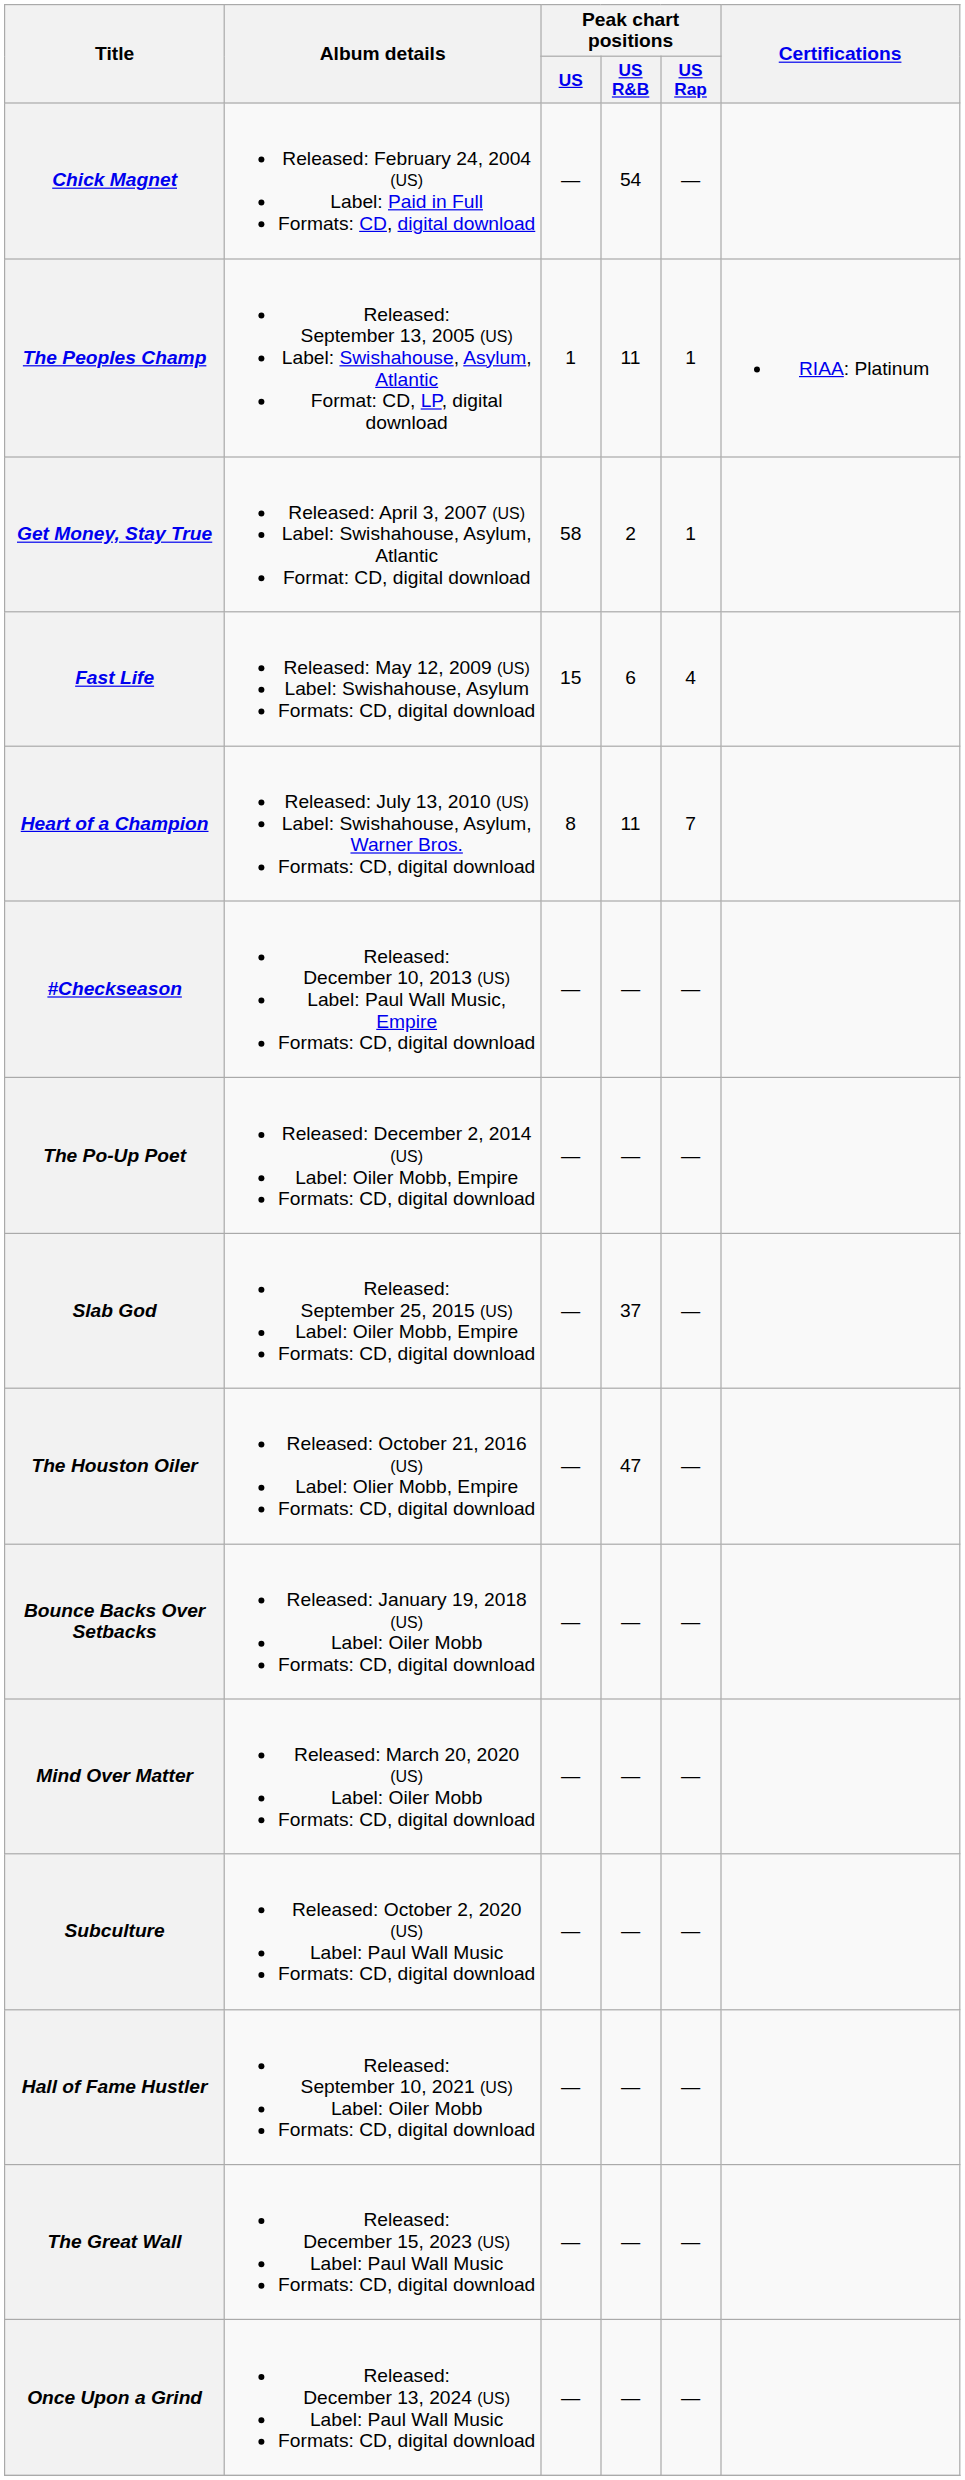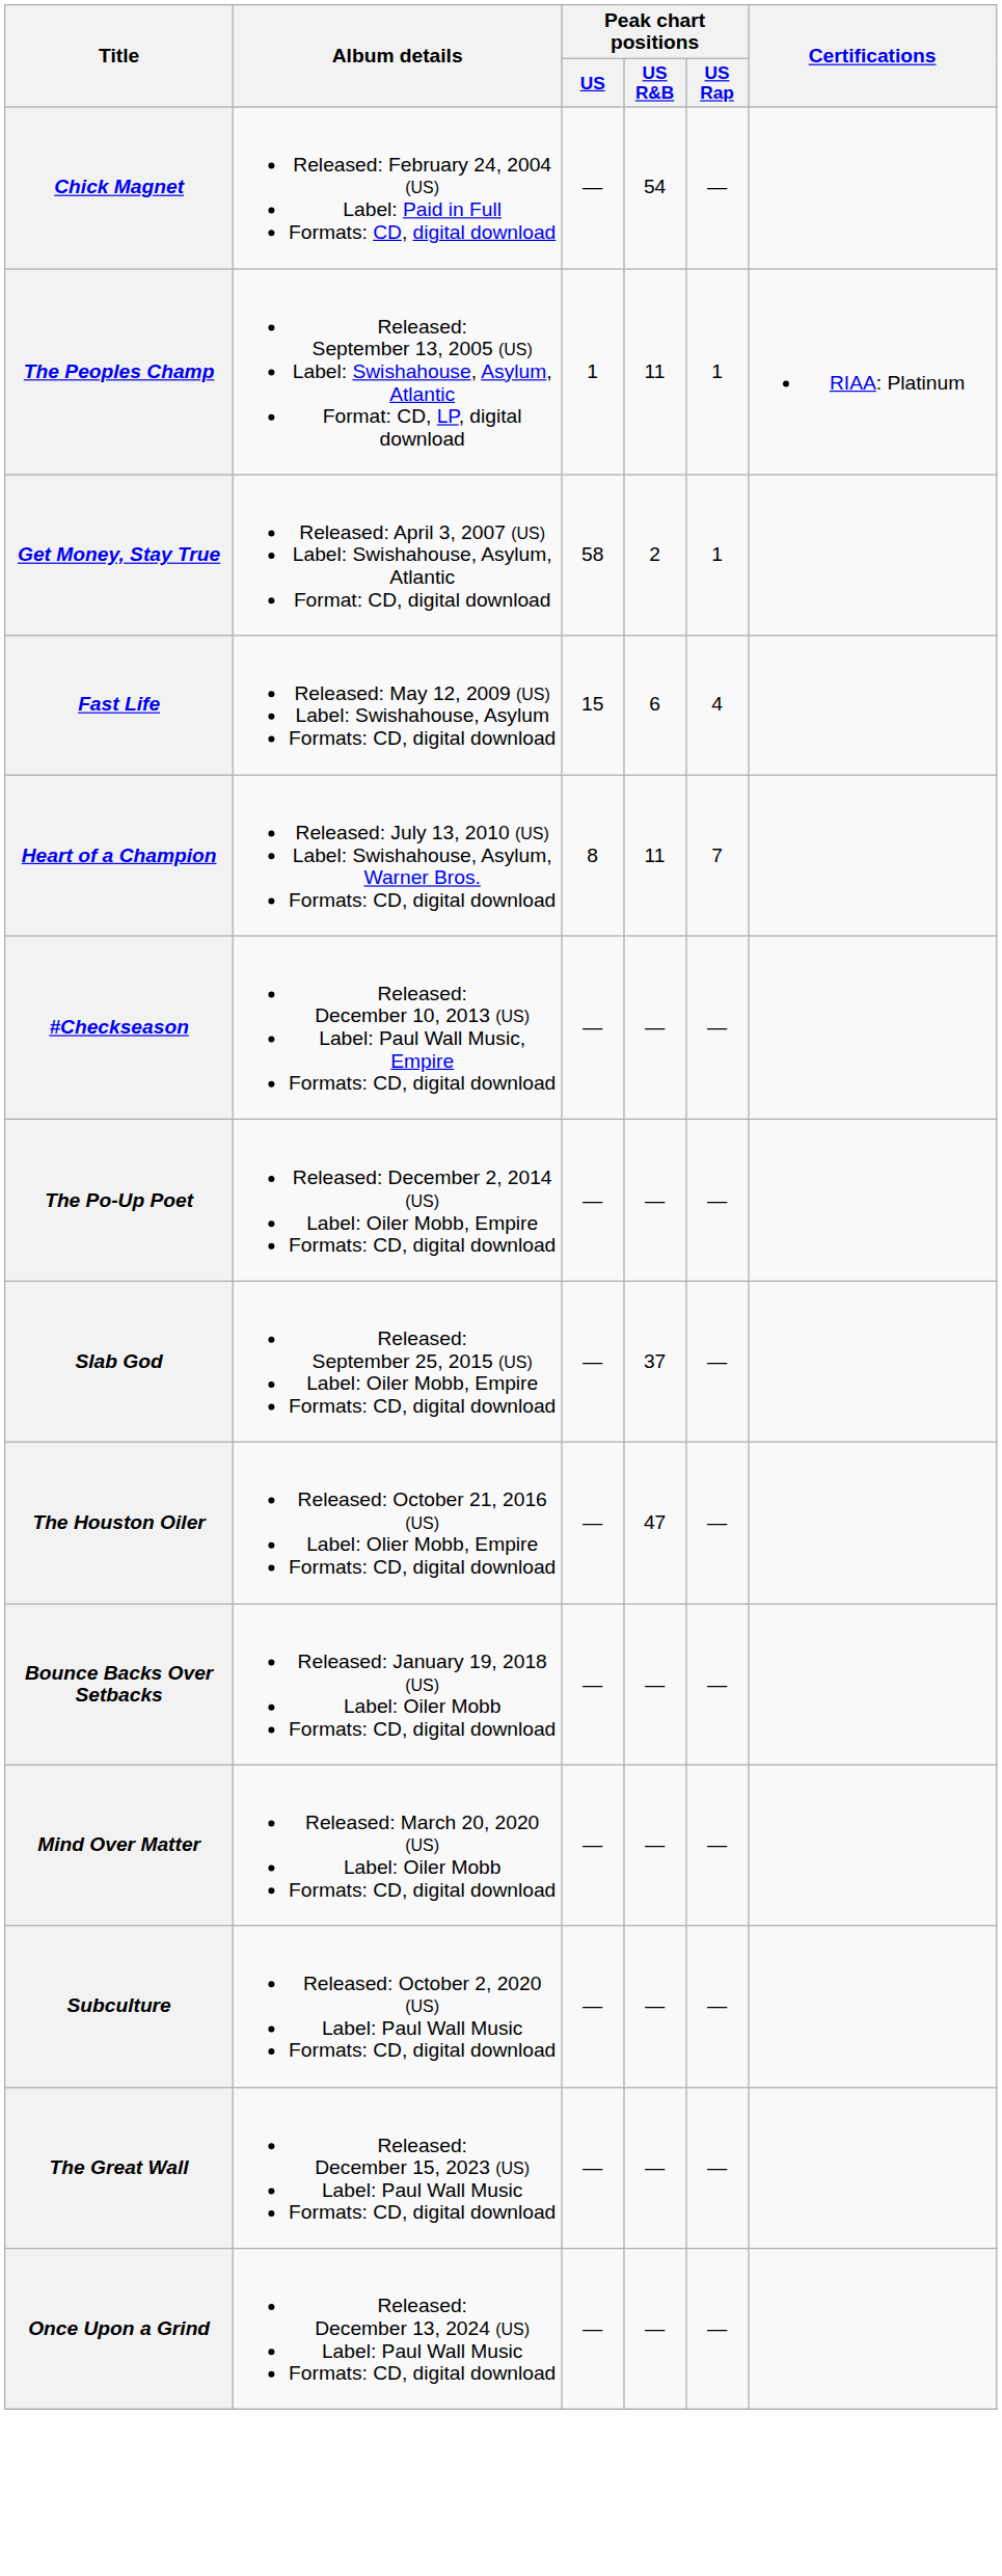 <table class="wikitable plainrowheaders" style="text-align:center;">
 <tr>
 <th scope="col" rowspan="2" style="width:11em;">Title</th>
 <th scope="col" rowspan="2" style="width:16em;">Album details</th>
 <th scope="col" colspan="3">Peak chart positions</th>
 <th scope="col" rowspan="2" style="width:12em;"><a href='#'>Certifications</a></th>
 </tr>
 <tr>
 <th scope="col" style="width:3em;font-size:90%;"><a href='#'>US</a><br></th>
 <th scope="col" style="width:3em;font-size:90%;"><a href='#'>US<br>R&B</a><br></th>
 <th scope="col" style="width:3em;font-size:90%;"><a href='#'>US Rap</a><br></th>
 </tr>
 <tr>
 <th scope="row"><em><a href='#'>Chick Magnet</a></em></th>
 <td><br><ul><li>Released: February 24, 2004 <small>(US)</small></li><li>Label: <a href='#'>Paid in Full</a></li><li>Formats: <a href='#'>CD</a>, <a href='#'>digital download</a></li></ul></td>
 <td>—</td>
 <td>54</td>
 <td>—</td>
 <td></td>
 </tr>
 <tr>
 <th scope="row"><em><a href='#'>The Peoples Champ</a></em></th>
 <td><br><ul><li>Released: September 13, 2005 <small>(US)</small></li><li>Label: <a href='#'>Swishahouse</a>, <a href='#'>Asylum</a>, <a href='#'>Atlantic</a></li><li>Format: CD, <a href='#'>LP</a>, digital download</li></ul></td>
 <td>1</td>
 <td>11</td>
 <td>1</td>
 <td><br><ul><li><a href='#'>RIAA</a>: Platinum</li></ul></td>
 </tr>
 <tr>
 <th scope="row"><em><a href='#'>Get Money, Stay True</a></em></th>
 <td><br><ul><li>Released: April 3, 2007 <small>(US)</small></li><li>Label: Swishahouse, Asylum, Atlantic</li><li>Format: CD, digital download</li></ul></td>
 <td>58</td>
 <td>2</td>
 <td>1</td>
 <td></td>
 </tr>
 <tr>
 <th scope="row"><em><a href='#'>Fast Life</a></em></th>
 <td><br><ul><li>Released: May 12, 2009 <small>(US)</small></li><li>Label: Swishahouse, Asylum</li><li>Formats: CD, digital download</li></ul></td>
 <td>15</td>
 <td>6</td>
 <td>4</td>
 <td></td>
 </tr>
 <tr>
 <th scope="row"><em><a href='#'>Heart of a Champion</a></em></th>
 <td><br><ul><li>Released: July 13, 2010 <small>(US)</small></li><li>Label: Swishahouse, Asylum, <a href='#'>Warner Bros.</a></li><li>Formats: CD, digital download</li></ul></td>
 <td>8</td>
 <td>11</td>
 <td>7</td>
 <td></td>
 </tr>
 <tr>
 <th scope="row"><em><a href='#'>#Checkseason</a></em></th>
 <td><br><ul><li>Released: December 10, 2013 <small>(US)</small></li><li>Label: Paul Wall Music, <a href='#'>Empire</a></li><li>Formats: CD, digital download</li></ul></td>
 <td>—</td>
 <td>—</td>
 <td>—</td>
 <td></td>
 </tr>
 <tr>
 <th scope="row"><em>The Po-Up Poet</em></th>
 <td><br><ul><li>Released: December 2, 2014 <small>(US)</small></li><li>Label: Oiler Mobb, Empire</li><li>Formats: CD, digital download</li></ul></td>
 <td>—</td>
 <td>—</td>
 <td>—</td>
 <td></td>
 </tr>
 <tr>
 <th scope="row"><em>Slab God</em></th>
 <td><br><ul><li>Released: September 25, 2015 <small>(US)</small></li><li>Label: Oiler Mobb, Empire</li><li>Formats: CD, digital download</li></ul></td>
 <td>—</td>
 <td>37</td>
 <td>—</td>
 <td></td>
 </tr>
 <tr>
 <th scope="row"><em>The Houston Oiler</em></th>
 <td><br><ul><li>Released: October 21, 2016 <small>(US)</small></li><li>Label: Olier Mobb, Empire</li><li>Formats: CD, digital download</li></ul></td>
 <td>—</td>
 <td>47</td>
 <td>—</td>
 <td></td>
 </tr>
 <tr>
 <th scope="row"><em>Bounce Backs Over Setbacks</em></th>
 <td><br><ul><li>Released: January 19, 2018 <small>(US)</small></li><li>Label: Oiler Mobb</li><li>Formats: CD, digital download</li></ul></td>
 <td>—</td>
 <td>—</td>
 <td>—</td>
 <td></td>
 </tr>
 <tr>
 <th scope="row"><em>Mind Over Matter</em></th>
 <td><br><ul><li>Released: March 20, 2020 <small>(US)</small></li><li>Label: Oiler Mobb</li><li>Formats: CD, digital download</li></ul></td>
 <td>—</td>
 <td>—</td>
 <td>—</td>
 <td></td>
 </tr>
 <tr>
 <th scope="row"><em>Subculture</em></th>
 <td><br><ul><li>Released: October 2, 2020 <small>(US)</small></li><li>Label: Paul Wall Music</li><li>Formats: CD, digital download</li></ul></td>
 <td>—</td>
 <td>—</td>
 <td>—</td>
 <td></td>
 </tr>
 <tr>
-<th scope="row"><em>Hall of Fame Hustler</em></th>
-<td><br><ul><li>Released: September 10, 2021 <small>(US)</small></li><li>Label: Oiler Mobb</li><li>Formats: CD, digital download</li></ul></td>
-<td>—</td>
-<td>—</td>
-<td>—</td>
-<td></td>
-</tr>
-<tr>
 <th scope="row"><em>The Great Wall</em></th>
 <td><br><ul><li>Released: December 15, 2023 <small>(US)</small></li><li>Label: Paul Wall Music</li><li>Formats: CD, digital download</li></ul></td>
 <td>—</td>
 <td>—</td>
 <td>—</td>
 <td></td>
 </tr>
 <tr>
 <th scope="row"><em>Once Upon a Grind</em></th>
 <td><br><ul><li>Released: December 13, 2024 <small>(US)</small></li><li>Label: Paul Wall Music</li><li>Formats: CD, digital download</li></ul></td>
 <td>—</td>
 <td>—</td>
 <td>—</td>
 <td></td>
 </tr>
 <tr>
 </tr>
 </table>
